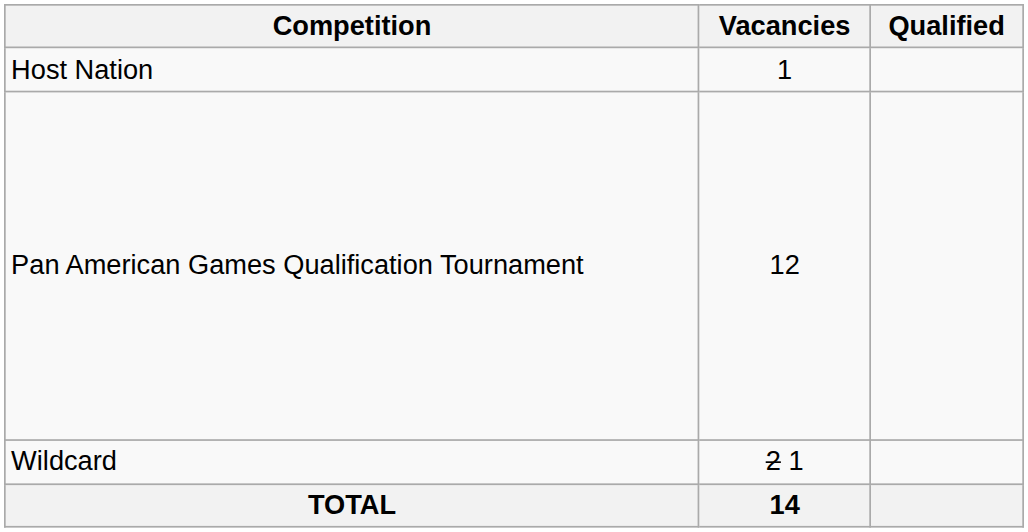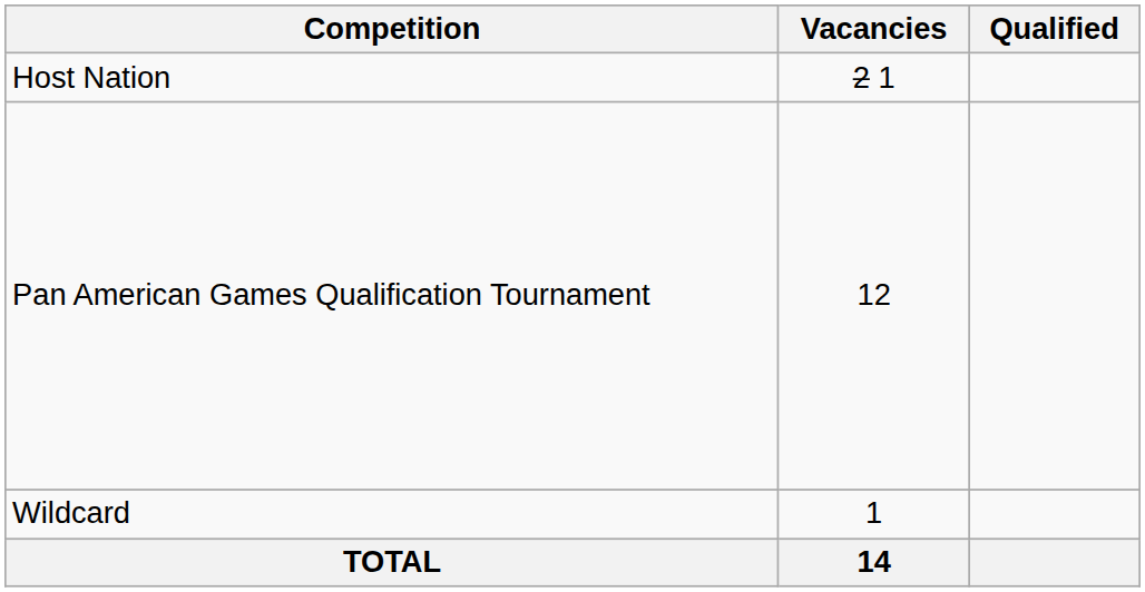 <table class = "wikitable" width=600>
 <tr>
 <th>Competition</th>
 <th>Vacancies</th>
 <th>Qualified</th>
 </tr>
 <tr>
 <td>Host Nation</td>
-<td align="center">1</td>
+<td align="center"><s>2</s> 1</td>
 <td></td>
 </tr>
 <tr>
 <td>Pan American Games Qualification Tournament</td>
 <td align="center">12</td>
 <td><br><br><br><br><br><br><br><br><br><br><br></td>
 </tr>
 <tr>
 <td>Wildcard</td>
-<td align="center"><s>2</s> 1</td>
+<td align="center">1</td>
 <td><s></s><br></td>
 </tr>
 <tr>
 <th>TOTAL</th>
 <th>14</th>
 <th></th>
 </tr>
 </table>
